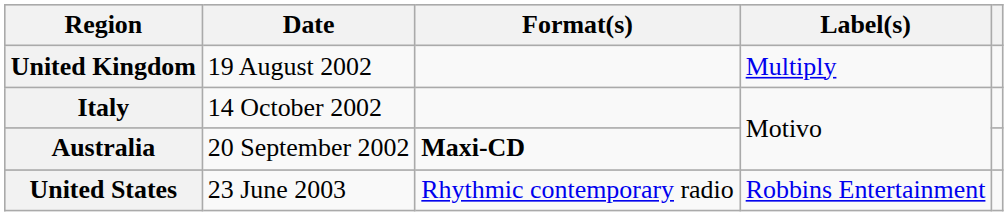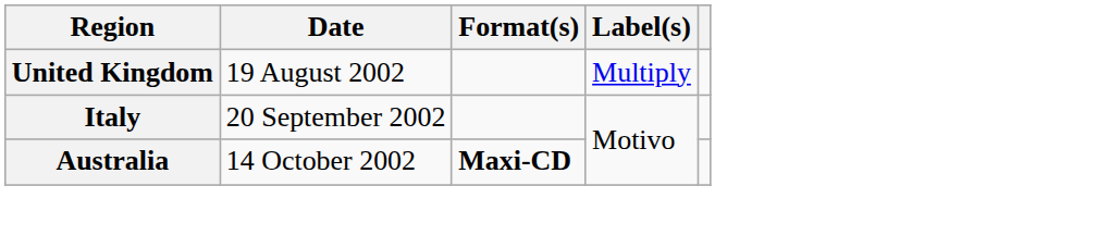 <table class="wikitable plainrowheaders">
 <tr>
 <th scope="col">Region</th>
 <th scope="col">Date</th>
 <th scope="col">Format(s)</th>
 <th scope="col">Label(s)</th>
 <th scope="col"></th>
 </tr>
 <tr>
 <th scope="row">United Kingdom</th>
 <td>19 August 2002</td>
 <td></td>
 <td><a href='#'>Multiply</a></td>
 <td align="center"></td>
 </tr>
 <tr>
 <th scope="row">Italy</th>
-<td>14 October 2002</td>
+<td>20 September 2002</td>
 <td></td>
 <td rowspan="2">Motivo</td>
 <td align="center"></td>
 </tr>
 <tr>
 <th scope="row">Australia</th>
-<td>20 September 2002</td>
+<td>14 October 2002</td>
 <td><strong>Maxi-CD</strong></td>
 <td align="center"></td>
 </tr>
-<tr>
-<th scope="row">United States</th>
-<td>23 June 2003</td>
-<td><a href='#'>Rhythmic contemporary</a> radio</td>
-<td><a href='#'>Robbins Entertainment</a></td>
-<td align="center"></td>
-</tr>
 </table>
